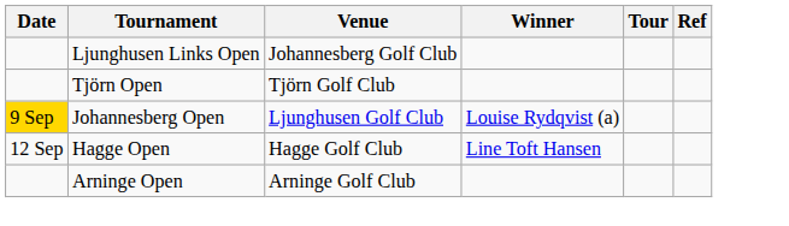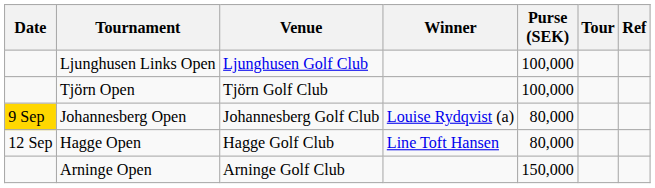 <table class="wikitable sortable" style="font-size:95%;">
 <tr>
 <th>Date</th>
 <th>Tournament</th>
 <th>Venue</th>
 <th>Winner</th>
+<th>Purse<br>(SEK)</th>
 <th>Tour</th>
 <th>Ref</th>
 </tr>
 <tr>
 <td></td>
 <td>Ljunghusen Links Open</td>
-<td>Johannesberg Golf Club</td>
+<td><a href='#'>Ljunghusen Golf Club</a></td>
 <td></td>
+<td align=right>100,000</td>
 <td></td>
 <td></td>
 </tr>
 <tr>
 <td></td>
 <td>Tjörn Open</td>
 <td>Tjörn Golf Club</td>
 <td></td>
+<td align=right>100,000</td>
 <td></td>
 <td></td>
 </tr>
 <tr>
 <td style="background: gold;">9 Sep</td>
 <td>Johannesberg Open</td>
-<td><a href='#'>Ljunghusen Golf Club</a></td>
+<td>Johannesberg Golf Club</td>
 <td> <a href='#'>Louise Rydqvist</a> (a)</td>
+<td align=right>80,000</td>
 <td></td>
 <td></td>
 </tr>
 <tr>
 <td>12 Sep</td>
 <td>Hagge Open</td>
 <td>Hagge Golf Club</td>
 <td> <a href='#'>Line Toft Hansen</a></td>
+<td align=right>80,000</td>
 <td></td>
 <td></td>
 </tr>
 <tr>
 <td></td>
 <td>Arninge Open</td>
 <td>Arninge Golf Club</td>
 <td></td>
+<td align=right>150,000</td>
 <td></td>
 <td></td>
 </tr>
 </table>
